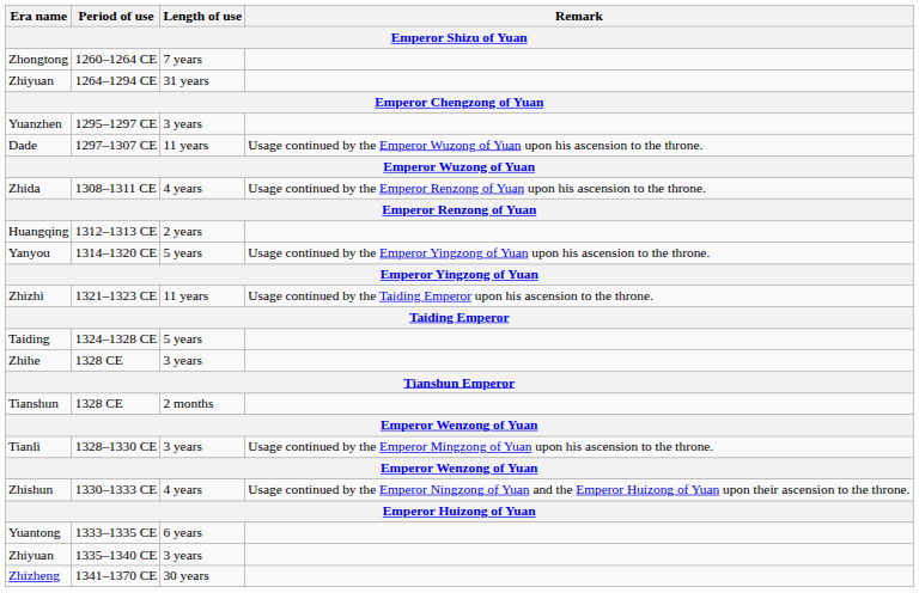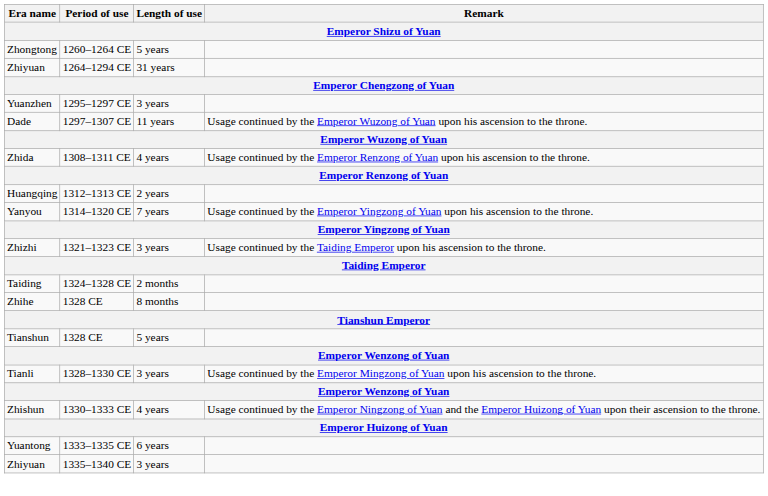 <table class="wikitable">
 <tr>
 <th>Era name</th>
 <th>Period of use</th>
 <th>Length of use</th>
 <th>Remark</th>
 </tr>
 <tr>
 <th colspan="4"><a href='#'>Emperor Shizu of Yuan</a><br></th>
 </tr>
 <tr>
 <td>Zhongtong<br></td>
 <td>1260–1264 CE</td>
-<td>7 years</td>
+<td>5 years</td>
 <td></td>
 </tr>
 <tr>
 <td>Zhiyuan<br></td>
 <td>1264–1294 CE</td>
 <td>31 years</td>
 <td></td>
 </tr>
 <tr>
 <th colspan="4"><a href='#'>Emperor Chengzong of Yuan</a><br></th>
 </tr>
 <tr>
 <td>Yuanzhen<br></td>
 <td>1295–1297 CE</td>
 <td>3 years</td>
 <td></td>
 </tr>
 <tr>
 <td>Dade<br></td>
 <td>1297–1307 CE</td>
 <td>11 years</td>
 <td>Usage continued by the <a href='#'>Emperor Wuzong of Yuan</a> upon his ascension to the throne. </td>
 </tr>
 <tr>
 <th colspan="4"><a href='#'>Emperor Wuzong of Yuan</a><br></th>
 </tr>
 <tr>
 <td>Zhida<br></td>
 <td>1308–1311 CE</td>
 <td>4 years</td>
 <td>Usage continued by the <a href='#'>Emperor Renzong of Yuan</a> upon his ascension to the throne. </td>
 </tr>
 <tr>
 <th colspan="4"><a href='#'>Emperor Renzong of Yuan</a><br></th>
 </tr>
 <tr>
 <td>Huangqing<br></td>
 <td>1312–1313 CE</td>
 <td>2 years</td>
 <td></td>
 </tr>
 <tr>
 <td>Yanyou<br></td>
 <td>1314–1320 CE</td>
-<td>5 years</td>
+<td>7 years</td>
 <td>Usage continued by the <a href='#'>Emperor Yingzong of Yuan</a> upon his ascension to the throne. </td>
 </tr>
 <tr>
 <th colspan="4"><a href='#'>Emperor Yingzong of Yuan</a><br></th>
 </tr>
 <tr>
 <td>Zhizhi<br></td>
 <td>1321–1323 CE</td>
-<td>11 years</td>
+<td>3 years</td>
 <td>Usage continued by the <a href='#'>Taiding Emperor</a> upon his ascension to the throne. </td>
 </tr>
 <tr>
 <th colspan="4"><a href='#'>Taiding Emperor</a><br></th>
 </tr>
 <tr>
 <td>Taiding<br></td>
 <td>1324–1328 CE</td>
-<td>5 years</td>
+<td>2 months</td>
 <td></td>
 </tr>
 <tr>
 <td>Zhihe<br></td>
 <td>1328 CE</td>
-<td>3 years</td>
+<td>8 months</td>
 <td></td>
 </tr>
 <tr>
 <th colspan="4"><a href='#'>Tianshun Emperor</a><br></th>
 </tr>
 <tr>
 <td>Tianshun<br></td>
 <td>1328 CE</td>
-<td>2 months</td>
+<td>5 years</td>
 <td></td>
 </tr>
 <tr>
 <th colspan="4"><a href='#'>Emperor Wenzong of Yuan</a><br></th>
 </tr>
 <tr>
 <td>Tianli<br></td>
 <td>1328–1330 CE</td>
 <td>3 years</td>
 <td>Usage continued by the <a href='#'>Emperor Mingzong of Yuan</a> upon his ascension to the throne. </td>
 </tr>
 <tr>
 <th colspan="4"><a href='#'>Emperor Wenzong of Yuan</a><br></th>
 </tr>
 <tr>
 <td>Zhishun<br></td>
 <td>1330–1333 CE</td>
 <td>4 years</td>
 <td>Usage continued by the <a href='#'>Emperor Ningzong of Yuan</a> and the <a href='#'>Emperor Huizong of Yuan</a> upon their ascension to the throne. </td>
 </tr>
 <tr>
 <th colspan="4"><a href='#'>Emperor Huizong of Yuan</a><br></th>
 </tr>
 <tr>
 <td>Yuantong<br></td>
 <td>1333–1335 CE</td>
 <td>6 years</td>
 <td></td>
 </tr>
 <tr>
 <td>Zhiyuan<br></td>
 <td>1335–1340 CE</td>
 <td>3 years</td>
 <td></td>
 </tr>
-<tr>
-<td><a href='#'>Zhizheng</a><br></td>
-<td>1341–1370 CE</td>
-<td>30 years</td>
-<td></td>
-</tr>
 </table>
